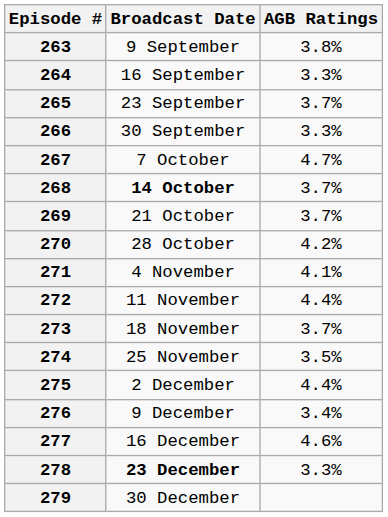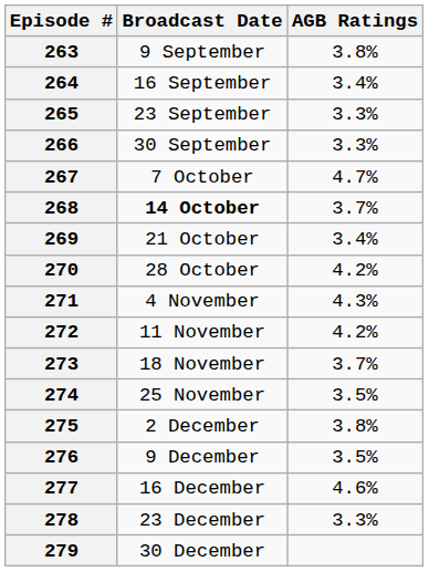 <table class=wikitable style=text-align:center>
 <tr>
 <th>Episode #</th>
 <th>Broadcast Date</th>
 <th>AGB Ratings<br></th>
 </tr>
 <tr>
 <th>263</th>
 <td>9 September</td>
 <td>3.8%</td>
 </tr>
 <tr>
 <th>264</th>
 <td>16 September</td>
-<td>3.3%</td>
+<td>3.4%</td>
 </tr>
 <tr>
 <th>265</th>
 <td>23 September</td>
-<td>3.7%</td>
+<td>3.3%</td>
 </tr>
 <tr>
 <th>266</th>
 <td>30 September</td>
 <td>3.3%</td>
 </tr>
 <tr>
 <th>267</th>
 <td>7 October</td>
 <td>4.7%</td>
 </tr>
 <tr>
 <th>268</th>
 <td><strong>14 October</strong></td>
 <td>3.7%</td>
 </tr>
 <tr>
 <th>269</th>
 <td>21 October</td>
-<td>3.7%</td>
+<td>3.4%</td>
 </tr>
 <tr>
 <th>270</th>
 <td>28 October</td>
 <td>4.2%</td>
 </tr>
 <tr>
 <th>271</th>
 <td>4 November</td>
-<td>4.1%</td>
+<td>4.3%</td>
 </tr>
 <tr>
 <th>272</th>
 <td>11 November</td>
-<td>4.4%</td>
+<td>4.2%</td>
 </tr>
 <tr>
 <th>273</th>
 <td>18 November</td>
 <td>3.7%</td>
 </tr>
 <tr>
 <th>274</th>
 <td>25 November</td>
 <td>3.5%</td>
 </tr>
 <tr>
 <th>275</th>
 <td>2 December</td>
-<td>4.4%</td>
+<td>3.8%</td>
 </tr>
 <tr>
 <th>276</th>
 <td>9 December</td>
-<td>3.4%</td>
+<td>3.5%</td>
 </tr>
 <tr>
 <th>277</th>
 <td>16 December</td>
 <td>4.6%</td>
 </tr>
 <tr>
 <th>278</th>
-<td><strong>23 December</strong></td>
+<td>23 December</td>
 <td>3.3%</td>
 </tr>
 <tr>
 <th>279</th>
 <td>30 December</td>
 <td></td>
 </tr>
 </table>
